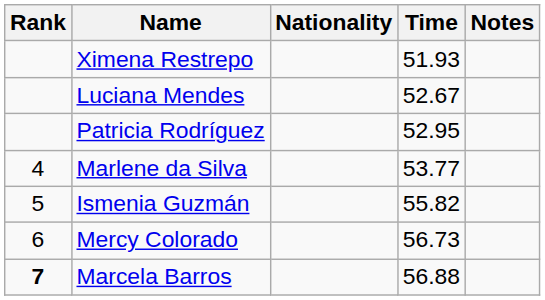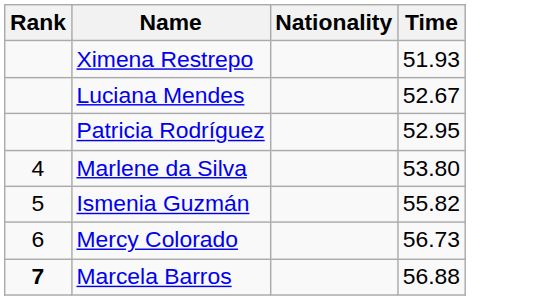 <table class="wikitable sortable" style="text-align:center">
 <tr>
 <th>Rank</th>
 <th>Name</th>
 <th>Nationality</th>
 <th>Time</th>
-<th>Notes</th>
 </tr>
 <tr>
 <td></td>
 <td align=left><a href='#'>Ximena Restrepo</a></td>
 <td align=left></td>
 <td>51.93</td>
-<td></td>
 </tr>
 <tr>
 <td></td>
 <td align=left><a href='#'>Luciana Mendes</a></td>
 <td align=left></td>
 <td>52.67</td>
-<td></td>
 </tr>
 <tr>
 <td></td>
 <td align=left><a href='#'>Patricia Rodríguez</a></td>
 <td align=left></td>
 <td>52.95</td>
-<td></td>
 </tr>
 <tr>
 <td>4</td>
 <td align=left><a href='#'>Marlene da Silva</a></td>
 <td align=left></td>
-<td>53.77</td>
-<td></td>
+<td>53.80</td>
 </tr>
 <tr>
 <td>5</td>
 <td align=left><a href='#'>Ismenia Guzmán</a></td>
 <td align=left></td>
 <td>55.82</td>
-<td></td>
 </tr>
 <tr>
 <td>6</td>
 <td align=left><a href='#'>Mercy Colorado</a></td>
 <td align=left></td>
 <td>56.73</td>
-<td></td>
 </tr>
 <tr>
 <td><strong>7</strong></td>
 <td align=left><a href='#'>Marcela Barros</a></td>
 <td align=left></td>
 <td>56.88</td>
-<td></td>
 </tr>
 </table>
